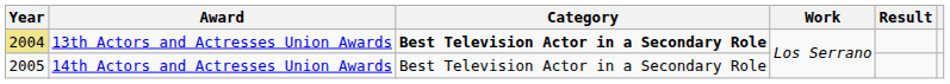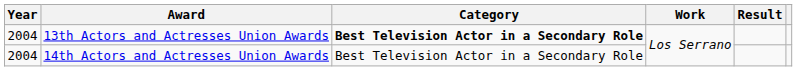 <table class="wikitable sortable plainrowheaders">
 <tr>
 <th>Year</th>
 <th>Award</th>
 <th>Category</th>
 <th>Work</th>
 <th>Result</th>
 <th scope="col" class="unsortable"></th>
 </tr>
 <tr>
-<td align = "center" style="background: khaki;">2004</td>
+<td align = "center">2004</td>
 <td><a href='#'>13th Actors and Actresses Union Awards</a></td>
 <td><strong>Best Television Actor in a Secondary Role</strong></td>
 <td rowspan = "2"><em>Los Serrano</em></td>
 <td></td>
 <td align = "center"></td>
 </tr>
 <tr>
-<td align = "center">2005</td>
+<td align = "center">2004</td>
 <td><a href='#'>14th Actors and Actresses Union Awards</a></td>
 <td>Best Television Actor in a Secondary Role</td>
 <td></td>
 <td align = "center"></td>
 </tr>
 </table>
